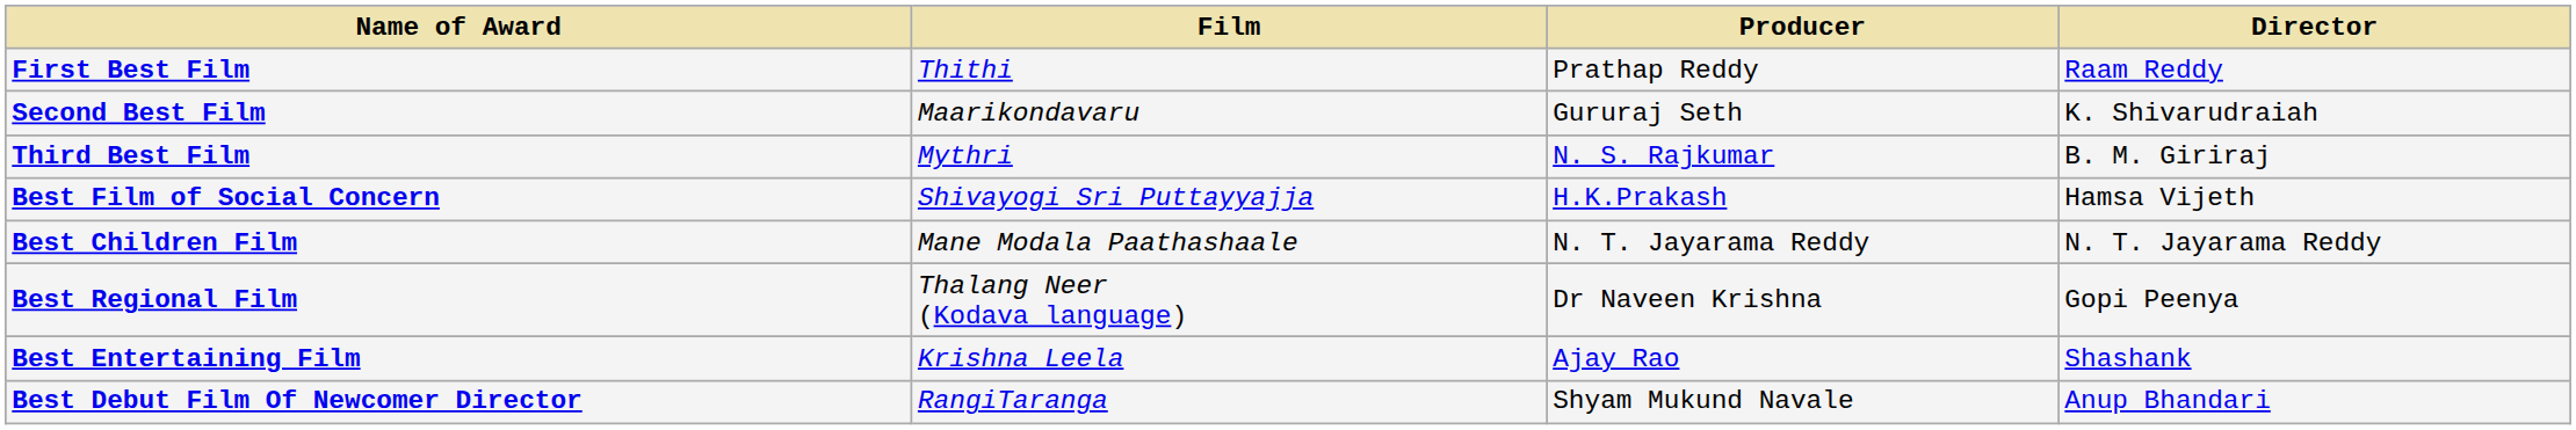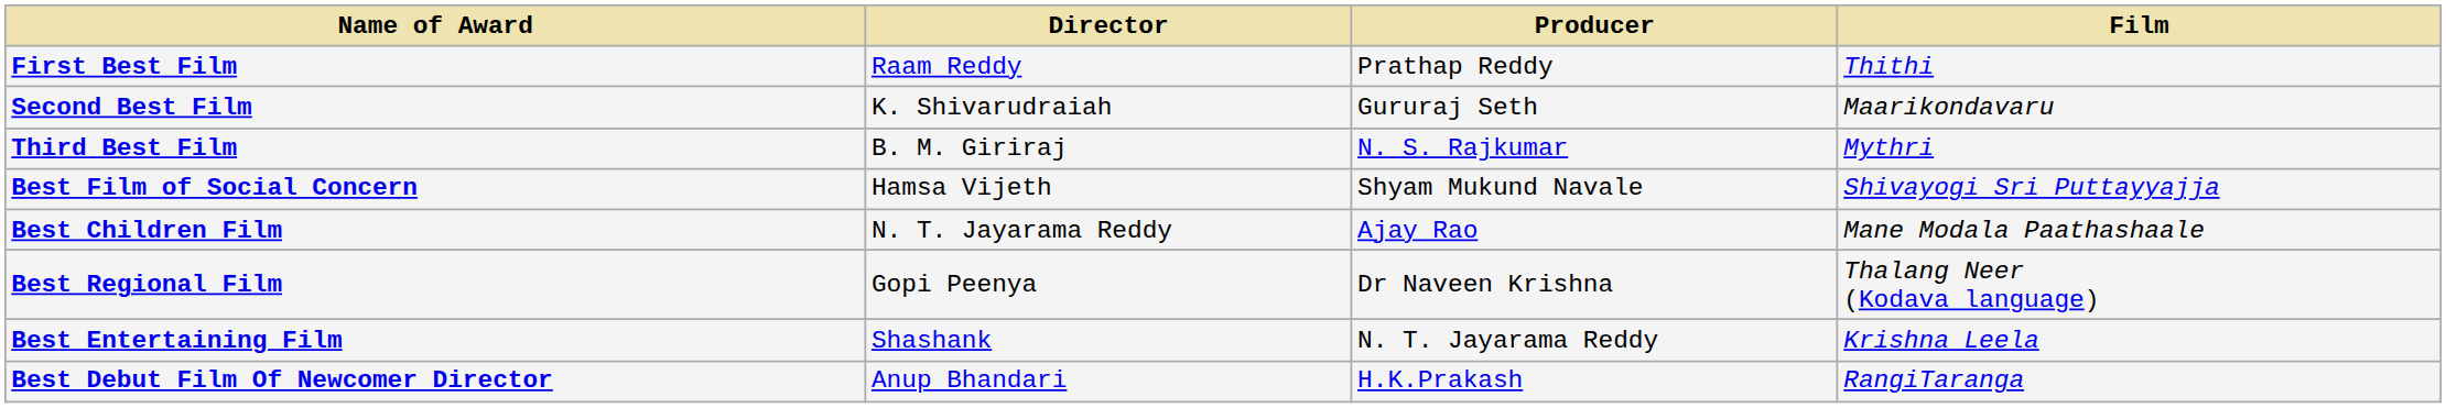 <table class="wikitable" style="width:100%;">
 <tr>
 <th style="background-color:#EFE4B0;">Name of Award</th>
+<th style="background-color:#EFE4B0;">Director</th>
+<th style="background-color:#EFE4B0;">Producer</th>
 <th style="background-color:#EFE4B0;">Film</th>
-<th style="background-color:#EFE4B0;">Producer</th>
-<th style="background-color:#EFE4B0;">Director</th>
 </tr>
 <tr style="background-color:#F4F4F4">
 <td><strong><a href='#'>First Best Film</a></strong></td>
+<td><a href='#'>Raam Reddy</a></td>
+<td>Prathap Reddy</td>
 <td><em><a href='#'>Thithi</a></em></td>
-<td>Prathap Reddy</td>
-<td><a href='#'>Raam Reddy</a></td>
 </tr>
 <tr style="background-color:#F4F4F4">
 <td><strong><a href='#'>Second Best Film</a></strong></td>
+<td>K. Shivarudraiah</td>
+<td>Gururaj Seth</td>
 <td><em>Maarikondavaru</em></td>
-<td>Gururaj Seth</td>
-<td>K. Shivarudraiah</td>
 </tr>
 <tr style="background-color:#F4F4F4">
 <td><strong><a href='#'>Third Best Film</a></strong></td>
+<td>B. M. Giriraj</td>
+<td><a href='#'>N. S. Rajkumar</a></td>
 <td><em><a href='#'>Mythri</a></em></td>
-<td><a href='#'>N. S. Rajkumar</a></td>
-<td>B. M. Giriraj</td>
 </tr>
 <tr style="background-color:#F4F4F4">
 <td><strong><a href='#'>Best Film of Social Concern</a></strong></td>
+<td>Hamsa Vijeth</td>
+<td>Shyam Mukund Navale</td>
 <td><em><a href='#'>Shivayogi Sri Puttayyajja</a></em></td>
-<td><a href='#'>H.K.Prakash</a></td>
-<td>Hamsa Vijeth</td>
 </tr>
 <tr style="background-color:#F4F4F4">
 <td><strong><a href='#'>Best Children Film</a></strong></td>
+<td>N. T. Jayarama Reddy</td>
+<td><a href='#'>Ajay Rao</a></td>
 <td><em>Mane Modala Paathashaale</em></td>
-<td>N. T. Jayarama Reddy</td>
-<td>N. T. Jayarama Reddy</td>
 </tr>
 <tr style="background-color:#F4F4F4">
 <td><strong><a href='#'>Best Regional Film</a></strong></td>
+<td>Gopi Peenya</td>
+<td>Dr Naveen Krishna</td>
 <td><em>Thalang Neer</em><br>(<a href='#'>Kodava language</a>)</td>
-<td>Dr Naveen Krishna</td>
-<td>Gopi Peenya</td>
 </tr>
 <tr style="background-color:#F4F4F4">
 <td><strong><a href='#'>Best Entertaining Film</a></strong></td>
+<td><a href='#'>Shashank</a></td>
+<td>N. T. Jayarama Reddy</td>
 <td><em><a href='#'>Krishna Leela</a></em></td>
-<td><a href='#'>Ajay Rao</a></td>
-<td><a href='#'>Shashank</a></td>
 </tr>
 <tr style="background-color:#F4F4F4">
 <td><strong><a href='#'>Best Debut Film Of Newcomer Director</a></strong></td>
+<td><a href='#'>Anup Bhandari</a></td>
+<td><a href='#'>H.K.Prakash</a></td>
 <td><em><a href='#'>RangiTaranga</a></em></td>
-<td>Shyam Mukund Navale</td>
-<td><a href='#'>Anup Bhandari</a></td>
 </tr>
 </table>
